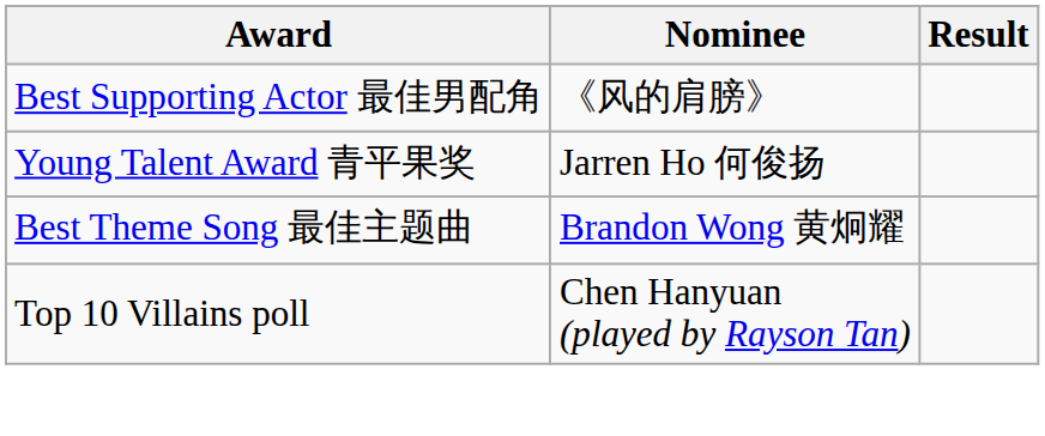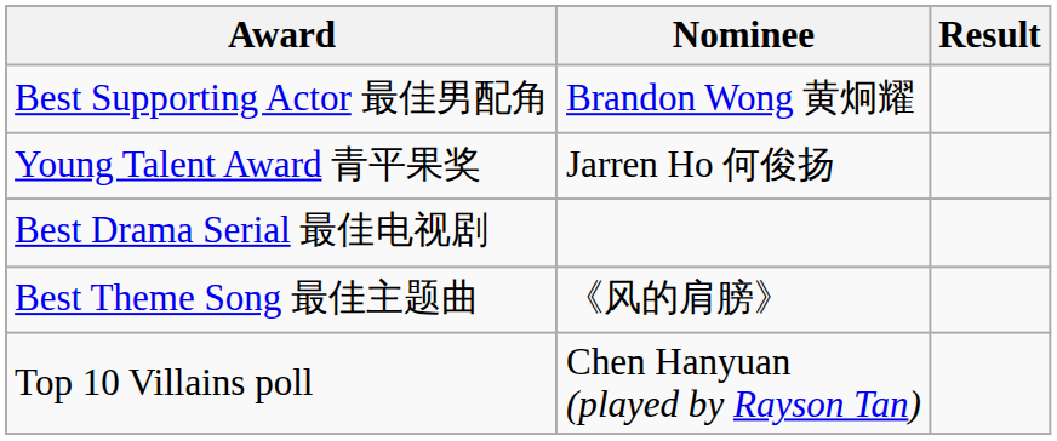 <table class="wikitable">
 <tr>
 <th>Award</th>
 <th>Nominee</th>
 <th>Result</th>
 </tr>
 <tr>
 <td><a href='#'>Best Supporting Actor</a> 最佳男配角</td>
-<td>《风的肩膀》</td>
+<td><a href='#'>Brandon Wong</a> 黄炯耀</td>
 <td></td>
 </tr>
 <tr>
 <td><a href='#'>Young Talent Award</a> 青平果奖</td>
 <td>Jarren Ho 何俊扬</td>
 <td></td>
 </tr>
 <tr>
+<td><a href='#'>Best Drama Serial</a> 最佳电视剧</td>
+<td></td>
+<td></td>
+</tr>
+<tr>
 <td><a href='#'>Best Theme Song</a> 最佳主题曲</td>
-<td><a href='#'>Brandon Wong</a> 黄炯耀</td>
+<td>《风的肩膀》</td>
 <td></td>
 </tr>
 <tr>
 <td>Top 10 Villains poll</td>
 <td>Chen Hanyuan<br><em>(played by <a href='#'>Rayson Tan</a>)</em></td>
 <td></td>
 </tr>
 </table>
